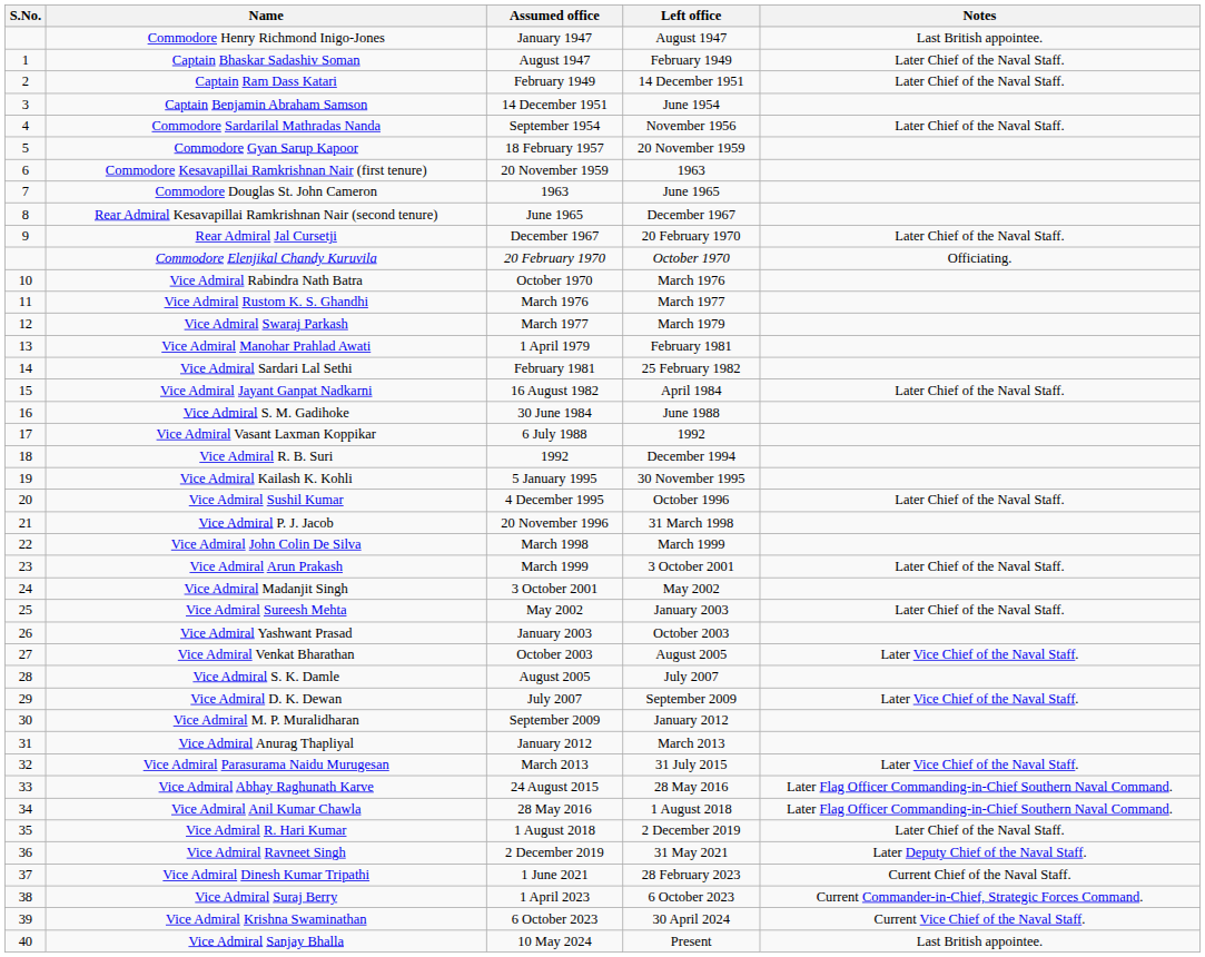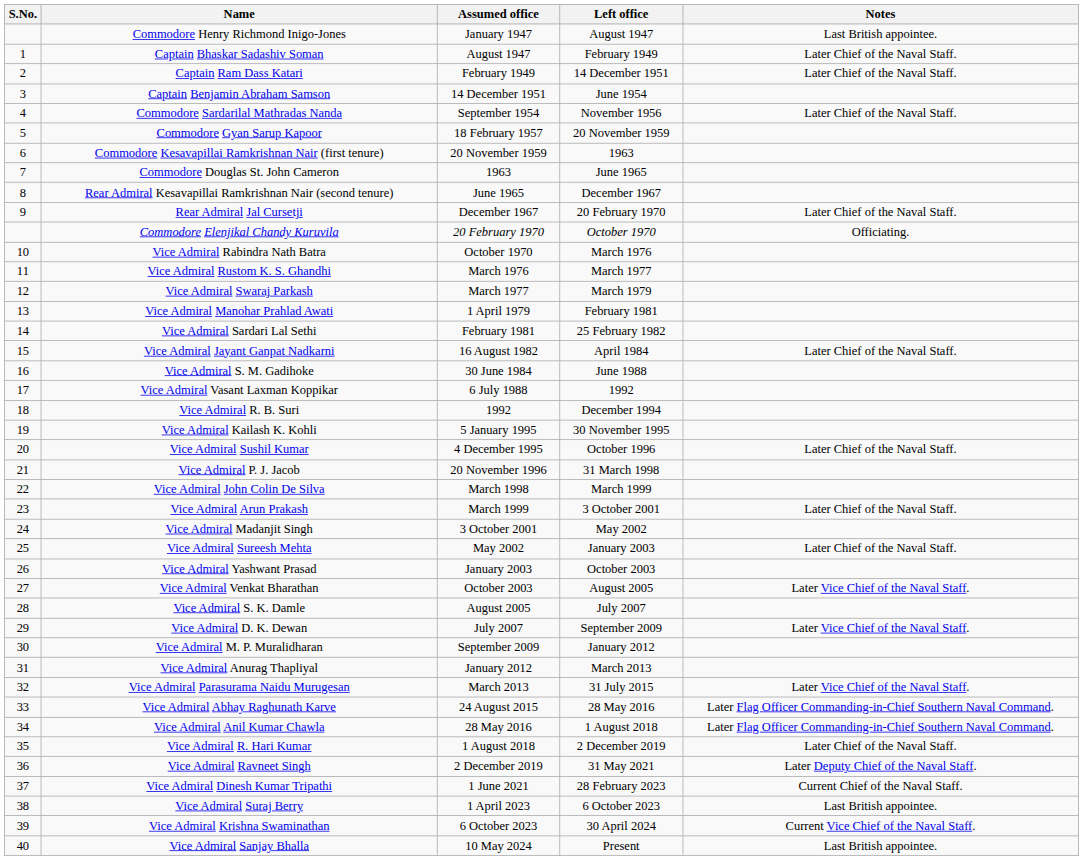 <table class="wikitable" style="text-align:center">
 <tr style="background:#cccccc">
 <th scope="col" style="width: 40px;">S.No.</th>
 <th scope="col" style="width: 500px;">Name</th>
 <th scope="col" style="width: 150px;">Assumed office</th>
 <th scope="col" style="width: 150px;">Left office</th>
 <th scope="col" style="width: 500px;">Notes</th>
 </tr>
 <tr>
 <td></td>
 <td><a href='#'>Commodore</a> Henry Richmond Inigo-Jones</td>
 <td>January 1947</td>
 <td>August 1947</td>
 <td>Last British appointee.</td>
 </tr>
 <tr>
 <td>1</td>
 <td><a href='#'>Captain</a> <a href='#'>Bhaskar Sadashiv Soman</a></td>
 <td>August 1947</td>
 <td>February 1949</td>
 <td>Later Chief of the Naval Staff.</td>
 </tr>
 <tr>
 <td>2</td>
 <td><a href='#'>Captain</a> <a href='#'>Ram Dass Katari</a></td>
 <td>February 1949</td>
 <td>14 December 1951</td>
 <td>Later Chief of the Naval Staff.</td>
 </tr>
 <tr>
 <td>3</td>
 <td><a href='#'>Captain</a> <a href='#'>Benjamin Abraham Samson</a></td>
 <td>14 December 1951</td>
 <td>June 1954</td>
 <td></td>
 </tr>
 <tr>
 <td>4</td>
 <td><a href='#'>Commodore</a> <a href='#'>Sardarilal Mathradas Nanda</a></td>
 <td>September 1954</td>
 <td>November 1956</td>
 <td>Later Chief of the Naval Staff.</td>
 </tr>
 <tr>
 <td>5</td>
 <td><a href='#'>Commodore</a> <a href='#'>Gyan Sarup Kapoor</a></td>
 <td>18 February 1957</td>
 <td>20 November 1959</td>
 <td></td>
 </tr>
 <tr>
 <td>6</td>
 <td><a href='#'>Commodore</a> <a href='#'>Kesavapillai Ramkrishnan Nair</a> 	 (first tenure)</td>
 <td>20 November 1959</td>
 <td>1963</td>
 <td></td>
 </tr>
 <tr>
 <td>7</td>
 <td><a href='#'>Commodore</a> Douglas St. John Cameron</td>
 <td>1963</td>
 <td>June 1965</td>
 <td></td>
 </tr>
 <tr>
 <td>8</td>
 <td><a href='#'>Rear Admiral</a> Kesavapillai Ramkrishnan Nair (second tenure)</td>
 <td>June 1965</td>
 <td>December 1967</td>
 <td></td>
 </tr>
 <tr>
 <td>9</td>
 <td><a href='#'>Rear Admiral</a> <a href='#'>Jal Cursetji</a></td>
 <td>December 1967</td>
 <td>20 February 1970</td>
 <td>Later Chief of the Naval Staff.</td>
 </tr>
 <tr>
 <td></td>
 <td><em><a href='#'>Commodore</a> <a href='#'>Elenjikal Chandy Kuruvila</a></em></td>
 <td><em>20 February 1970</em></td>
 <td><em>October 1970</em></td>
 <td>Officiating.</td>
 </tr>
 <tr>
 <td>10</td>
 <td><a href='#'>Vice Admiral</a> Rabindra Nath Batra </td>
 <td>October 1970</td>
 <td>March 1976</td>
 <td></td>
 </tr>
 <tr>
 <td>11</td>
 <td><a href='#'>Vice Admiral</a> <a href='#'>Rustom K. S. Ghandhi</a> </td>
 <td>March 1976</td>
 <td>March 1977</td>
 <td></td>
 </tr>
 <tr>
 <td>12</td>
 <td><a href='#'>Vice Admiral</a> <a href='#'>Swaraj Parkash</a> </td>
 <td>March 1977</td>
 <td>March 1979</td>
 <td></td>
 </tr>
 <tr>
 <td>13</td>
 <td><a href='#'>Vice Admiral</a> <a href='#'>Manohar Prahlad Awati</a> </td>
 <td>1 April 1979</td>
 <td>February 1981</td>
 <td></td>
 </tr>
 <tr>
 <td>14</td>
 <td><a href='#'>Vice Admiral</a> Sardari Lal Sethi </td>
 <td>February 1981</td>
 <td>25 February 1982</td>
 <td></td>
 </tr>
 <tr>
 <td>15</td>
 <td><a href='#'>Vice Admiral</a> <a href='#'>Jayant Ganpat Nadkarni</a> </td>
 <td>16 August 1982</td>
 <td>April 1984</td>
 <td>Later Chief of the Naval Staff.</td>
 </tr>
 <tr>
 <td>16</td>
 <td><a href='#'>Vice Admiral</a> S. M. Gadihoke </td>
 <td>30 June 1984</td>
 <td>June 1988</td>
 <td></td>
 </tr>
 <tr>
 <td>17</td>
 <td><a href='#'>Vice Admiral</a> Vasant Laxman Koppikar </td>
 <td>6 July 1988</td>
 <td>1992</td>
 <td></td>
 </tr>
 <tr>
 <td>18</td>
 <td><a href='#'>Vice Admiral</a> R. B. Suri</td>
 <td>1992</td>
 <td>December 1994</td>
 <td></td>
 </tr>
 <tr>
 <td>19</td>
 <td><a href='#'>Vice Admiral</a> Kailash K. Kohli </td>
 <td>5 January 1995</td>
 <td>30 November 1995</td>
 <td></td>
 </tr>
 <tr>
 <td>20</td>
 <td><a href='#'>Vice Admiral</a> <a href='#'>Sushil Kumar</a> </td>
 <td>4 December 1995</td>
 <td>October 1996</td>
 <td>Later Chief of the Naval Staff.</td>
 </tr>
 <tr>
 <td>21</td>
 <td><a href='#'>Vice Admiral</a> P. J. Jacob </td>
 <td>20 November 1996</td>
 <td>31 March 1998</td>
 <td></td>
 </tr>
 <tr>
 <td>22</td>
 <td><a href='#'>Vice Admiral</a> <a href='#'>John Colin De Silva</a> </td>
 <td>March 1998</td>
 <td>March 1999</td>
 <td></td>
 </tr>
 <tr>
 <td>23</td>
 <td><a href='#'>Vice Admiral</a> <a href='#'>Arun Prakash</a> </td>
 <td>March 1999</td>
 <td>3 October 2001</td>
 <td>Later Chief of the Naval Staff.</td>
 </tr>
 <tr>
 <td>24</td>
 <td><a href='#'>Vice Admiral</a> Madanjit Singh</td>
 <td>3 October 2001</td>
 <td>May 2002</td>
 <td></td>
 </tr>
 <tr>
 <td>25</td>
 <td><a href='#'>Vice Admiral</a> <a href='#'>Sureesh Mehta</a> </td>
 <td>May 2002</td>
 <td>January 2003</td>
 <td>Later Chief of the Naval Staff.</td>
 </tr>
 <tr>
 <td>26</td>
 <td><a href='#'>Vice Admiral</a> Yashwant Prasad </td>
 <td>January 2003</td>
 <td>October 2003</td>
 <td></td>
 </tr>
 <tr>
 <td>27</td>
 <td><a href='#'>Vice Admiral</a> Venkat Bharathan </td>
 <td>October 2003</td>
 <td>August 2005</td>
 <td>Later <a href='#'>Vice Chief of the Naval Staff</a>.</td>
 </tr>
 <tr>
 <td>28</td>
 <td><a href='#'>Vice Admiral</a> S. K. Damle</td>
 <td>August 2005</td>
 <td>July 2007</td>
 <td></td>
 </tr>
 <tr>
 <td>29</td>
 <td><a href='#'>Vice Admiral</a> D. K. Dewan</td>
 <td>July 2007</td>
 <td>September 2009</td>
 <td>Later <a href='#'>Vice Chief of the Naval Staff</a>.</td>
 </tr>
 <tr>
 <td>30</td>
 <td><a href='#'>Vice Admiral</a> M. P. Muralidharan </td>
 <td>September 2009</td>
 <td>January 2012</td>
 <td></td>
 </tr>
 <tr>
 <td>31</td>
 <td><a href='#'>Vice Admiral</a> Anurag Thapliyal </td>
 <td>January 2012</td>
 <td>March 2013</td>
 <td></td>
 </tr>
 <tr>
 <td>32</td>
 <td><a href='#'>Vice Admiral</a> <a href='#'>Parasurama Naidu Murugesan</a> </td>
 <td>March 2013</td>
 <td>31 July 2015</td>
 <td>Later <a href='#'>Vice Chief of the Naval Staff</a>.</td>
 </tr>
 <tr>
 <td>33</td>
 <td><a href='#'>Vice Admiral</a> <a href='#'>Abhay Raghunath Karve</a> </td>
 <td>24 August 2015</td>
 <td>28 May 2016</td>
 <td>Later <a href='#'>Flag Officer Commanding-in-Chief Southern Naval Command</a>.</td>
 </tr>
 <tr>
 <td>34</td>
 <td><a href='#'>Vice Admiral</a> <a href='#'>Anil Kumar Chawla</a> </td>
 <td>28 May 2016</td>
 <td>1 August 2018</td>
 <td>Later <a href='#'>Flag Officer Commanding-in-Chief Southern Naval Command</a>.</td>
 </tr>
 <tr>
 <td>35</td>
 <td><a href='#'>Vice Admiral</a> <a href='#'>R. Hari Kumar</a> </td>
 <td>1 August 2018</td>
 <td>2 December 2019</td>
 <td>Later Chief of the Naval Staff.</td>
 </tr>
 <tr>
 <td>36</td>
 <td><a href='#'>Vice Admiral</a> <a href='#'>Ravneet Singh</a> </td>
 <td>2 December 2019</td>
 <td>31 May 2021</td>
 <td>Later <a href='#'>Deputy Chief of the Naval Staff</a>.</td>
 </tr>
 <tr>
 <td>37</td>
 <td><a href='#'>Vice Admiral</a> <a href='#'>Dinesh Kumar Tripathi</a> </td>
 <td>1 June 2021</td>
 <td>28 February 2023</td>
 <td>Current Chief of the Naval Staff.</td>
 </tr>
 <tr>
 <td>38</td>
 <td><a href='#'>Vice Admiral</a> <a href='#'>Suraj Berry</a> </td>
 <td>1 April 2023</td>
 <td>6 October 2023</td>
-<td>Current <a href='#'>Commander-in-Chief, Strategic Forces Command</a>.</td>
+<td>Last British appointee.</td>
 </tr>
 <tr>
 <td>39</td>
 <td><a href='#'>Vice Admiral</a> <a href='#'>Krishna Swaminathan</a> </td>
 <td>6 October 2023</td>
 <td>30 April 2024</td>
 <td>Current <a href='#'>Vice Chief of the Naval Staff</a>.</td>
 </tr>
 <tr>
 <td>40</td>
 <td><a href='#'>Vice Admiral</a> <a href='#'>Sanjay Bhalla</a> </td>
 <td>10 May 2024</td>
 <td>Present</td>
 <td>Last British appointee.</td>
 </tr>
 </table>
